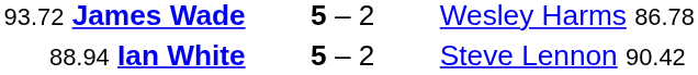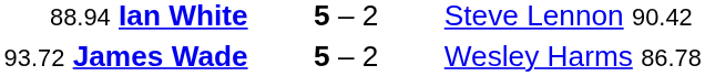 <table style="text-align:center">
 <tr>
 <th width=223></th>
 <th width=100></th>
 <th width=223></th>
 </tr>
 <tr>
+<td align=right><small>88.94</small> <strong><a href='#'>Ian White</a></strong> </td>
+<td><strong>5</strong> – 2</td>
+<td align=left> <a href='#'>Steve Lennon</a> <small>90.42</small></td>
+</tr>
+<tr>
 <td align=right><small>93.72</small> <strong><a href='#'>James Wade</a></strong> </td>
 <td><strong>5</strong> – 2</td>
 <td align=left> <a href='#'>Wesley Harms</a> <small>86.78</small></td>
 </tr>
-<tr>
-<td align=right><small>88.94</small> <strong><a href='#'>Ian White</a></strong> </td>
-<td><strong>5</strong> – 2</td>
-<td align=left> <a href='#'>Steve Lennon</a> <small>90.42</small></td>
-</tr>
 </table>
